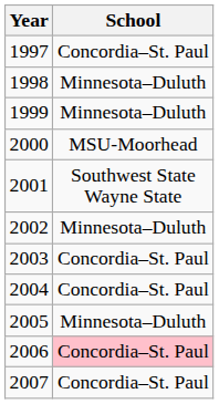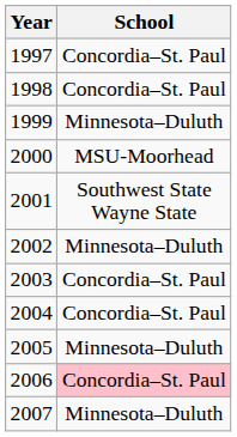 <table class="wikitable" style="text-align:center">
 <tr>
 <th>Year</th>
 <th>School</th>
 </tr>
 <tr>
 <td>1997</td>
 <td>Concordia–St. Paul</td>
 </tr>
 <tr>
 <td>1998</td>
-<td>Minnesota–Duluth</td>
+<td>Concordia–St. Paul</td>
 </tr>
 <tr>
 <td>1999</td>
 <td>Minnesota–Duluth</td>
 </tr>
 <tr>
 <td>2000</td>
 <td>MSU-Moorhead</td>
 </tr>
 <tr>
 <td>2001</td>
 <td>Southwest State<br>Wayne State</td>
 </tr>
 <tr>
 <td>2002</td>
 <td>Minnesota–Duluth</td>
 </tr>
 <tr>
 <td>2003</td>
 <td>Concordia–St. Paul</td>
 </tr>
 <tr>
 <td>2004</td>
 <td>Concordia–St. Paul</td>
 </tr>
 <tr>
 <td>2005</td>
 <td>Minnesota–Duluth</td>
 </tr>
 <tr>
 <td>2006</td>
 <td style="background: pink;">Concordia–St. Paul</td>
 </tr>
 <tr>
 <td>2007</td>
-<td>Concordia–St. Paul</td>
+<td>Minnesota–Duluth</td>
 </tr>
 </table>
